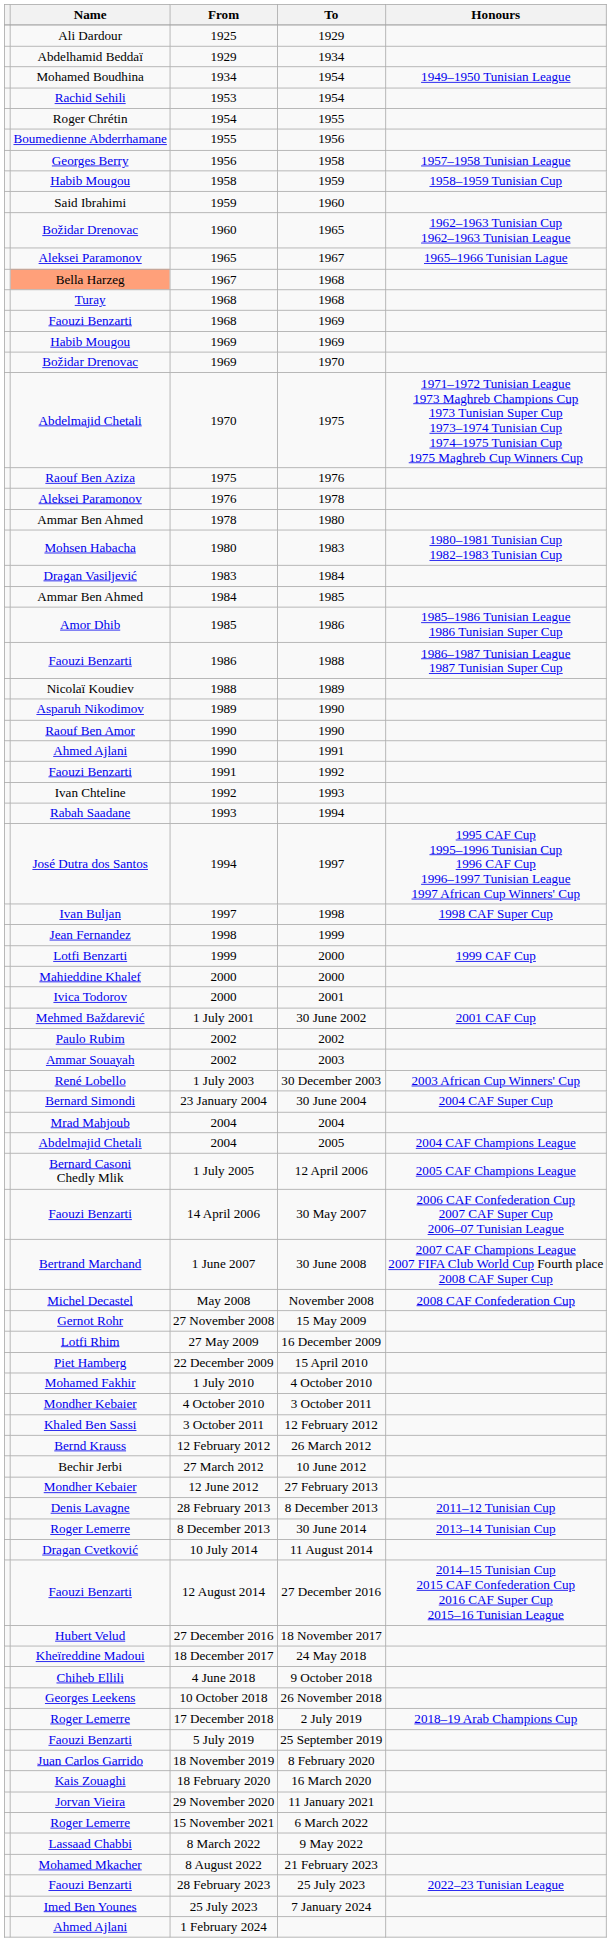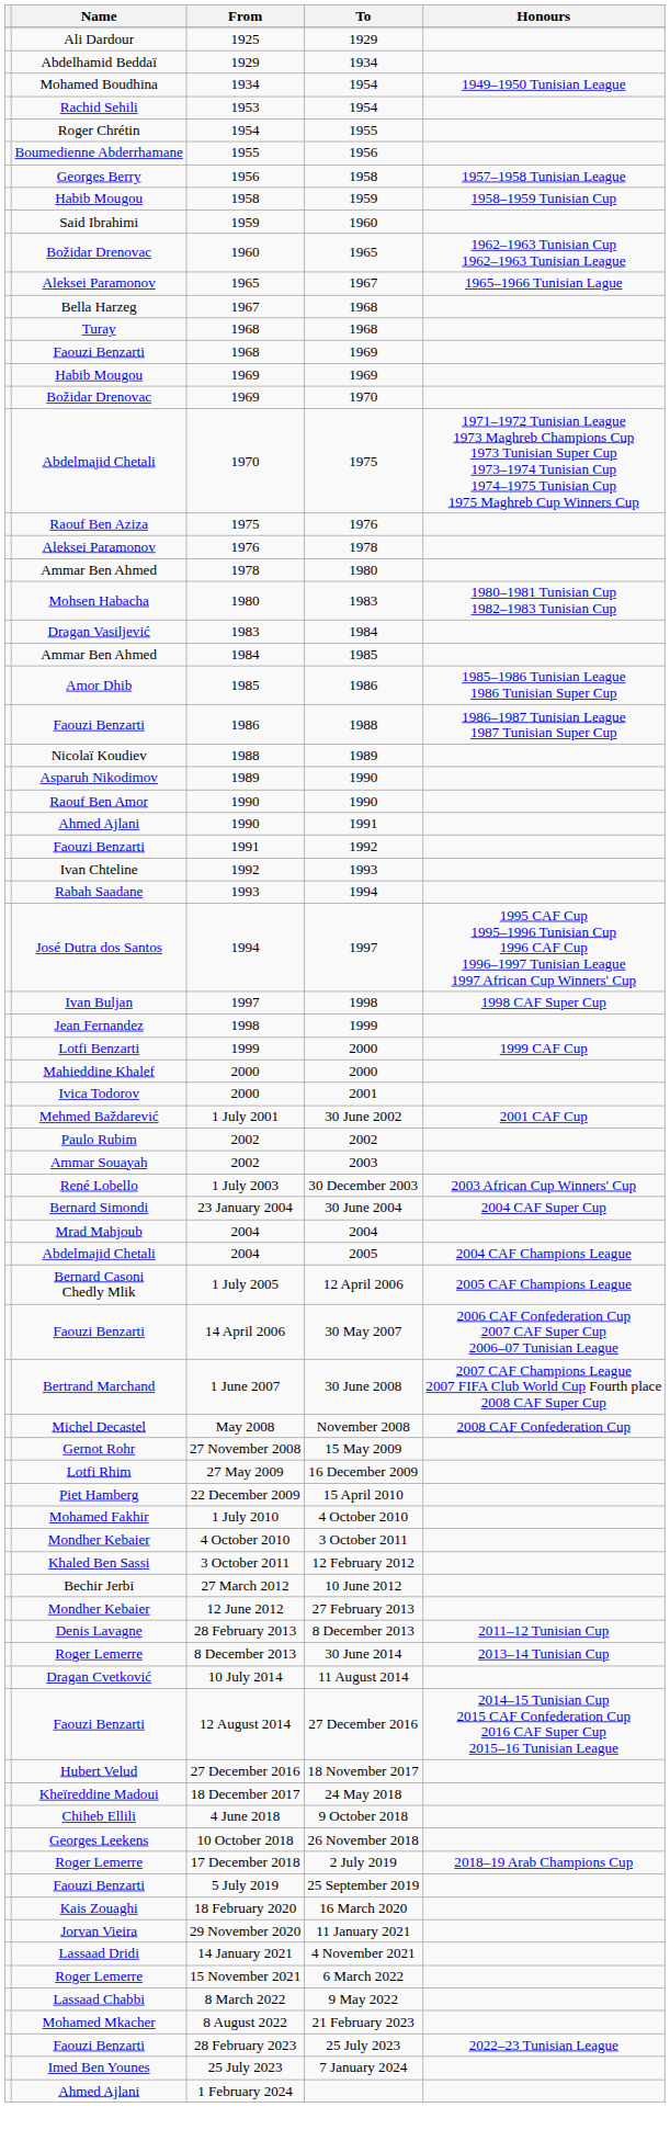 <table class="wikitable"  style="text-align:center;">
 <tr>
 <th></th>
 <th>Name</th>
 <th>From</th>
 <th>To</th>
 <th>Honours</th>
 </tr>
 <tr>
 </tr>
 <tr>
 <td></td>
 <td>Ali Dardour</td>
 <td>1925</td>
 <td>1929</td>
 <td></td>
 </tr>
 <tr>
 <td></td>
 <td>Abdelhamid Beddaï</td>
 <td>1929</td>
 <td>1934</td>
 <td></td>
 </tr>
 <tr>
 <td></td>
 <td>Mohamed Boudhina</td>
 <td>1934</td>
 <td>1954</td>
 <td><a href='#'>1949–1950 Tunisian League</a></td>
 </tr>
 <tr>
 <td></td>
 <td><a href='#'>Rachid Sehili</a></td>
 <td>1953</td>
 <td>1954</td>
 <td></td>
 </tr>
 <tr>
 <td></td>
 <td>Roger Chrétin</td>
 <td>1954</td>
 <td>1955</td>
 <td></td>
 </tr>
 <tr>
 <td></td>
 <td><a href='#'>Boumedienne Abderrhamane</a></td>
 <td>1955</td>
 <td>1956</td>
 <td></td>
 </tr>
 <tr>
 <td></td>
 <td><a href='#'>Georges Berry</a></td>
 <td>1956</td>
 <td>1958</td>
 <td><a href='#'>1957–1958 Tunisian League</a></td>
 </tr>
 <tr>
 <td></td>
 <td><a href='#'>Habib Mougou</a></td>
 <td>1958</td>
 <td>1959</td>
 <td><a href='#'>1958–1959 Tunisian Cup</a></td>
 </tr>
 <tr>
 <td></td>
 <td>Said Ibrahimi</td>
 <td>1959</td>
 <td>1960</td>
 <td></td>
 </tr>
 <tr>
 <td></td>
 <td><a href='#'>Božidar Drenovac</a></td>
 <td>1960</td>
 <td>1965</td>
 <td><a href='#'>1962–1963 Tunisian Cup</a><br><a href='#'>1962–1963 Tunisian League</a></td>
 </tr>
 <tr>
 <td></td>
 <td><a href='#'>Aleksei Paramonov</a></td>
 <td>1965</td>
 <td>1967</td>
 <td><a href='#'>1965–1966 Tunisian Lague</a></td>
 </tr>
 <tr>
 <td></td>
-<td style="background: lightsalmon;">Bella Harzeg</td>
+<td>Bella Harzeg</td>
 <td>1967</td>
 <td>1968</td>
 <td></td>
 </tr>
 <tr>
 <td></td>
 <td><a href='#'>Turay</a></td>
 <td>1968</td>
 <td>1968</td>
 <td></td>
 </tr>
 <tr>
 <td></td>
 <td><a href='#'>Faouzi Benzarti</a></td>
 <td>1968</td>
 <td>1969</td>
 <td></td>
 </tr>
 <tr>
 <td></td>
 <td><a href='#'>Habib Mougou</a></td>
 <td>1969</td>
 <td>1969</td>
 <td></td>
 </tr>
 <tr>
 <td></td>
 <td><a href='#'>Božidar Drenovac</a></td>
 <td>1969</td>
 <td>1970</td>
 <td></td>
 </tr>
 <tr>
 <td></td>
 <td><a href='#'>Abdelmajid Chetali</a></td>
 <td>1970</td>
 <td>1975</td>
 <td><a href='#'>1971–1972 Tunisian League</a><br><a href='#'>1973 Maghreb Champions Cup</a><br><a href='#'>1973 Tunisian Super Cup</a><br><a href='#'>1973–1974 Tunisian Cup</a><br><a href='#'>1974–1975 Tunisian Cup</a><br><a href='#'>1975 Maghreb Cup Winners Cup</a></td>
 </tr>
 <tr>
 <td></td>
 <td><a href='#'>Raouf Ben Aziza</a></td>
 <td>1975</td>
 <td>1976</td>
 <td></td>
 </tr>
 <tr>
 <td></td>
 <td><a href='#'>Aleksei Paramonov</a></td>
 <td>1976</td>
 <td>1978</td>
 <td></td>
 </tr>
 <tr>
 <td></td>
 <td>Ammar Ben Ahmed</td>
 <td>1978</td>
 <td>1980</td>
 <td></td>
 </tr>
 <tr>
 <td></td>
 <td><a href='#'>Mohsen Habacha</a></td>
 <td>1980</td>
 <td>1983</td>
 <td><a href='#'>1980–1981 Tunisian Cup</a><br><a href='#'>1982–1983 Tunisian Cup</a></td>
 </tr>
 <tr>
 <td></td>
 <td><a href='#'>Dragan Vasiljević</a></td>
 <td>1983</td>
 <td>1984</td>
 <td></td>
 </tr>
 <tr>
 <td></td>
 <td>Ammar Ben Ahmed</td>
 <td>1984</td>
 <td>1985</td>
 <td></td>
 </tr>
 <tr>
 <td></td>
 <td><a href='#'>Amor Dhib</a></td>
 <td>1985</td>
 <td>1986</td>
 <td><a href='#'>1985–1986 Tunisian League</a><br><a href='#'>1986 Tunisian Super Cup</a></td>
 </tr>
 <tr>
 <td></td>
 <td><a href='#'>Faouzi Benzarti</a></td>
 <td>1986</td>
 <td>1988</td>
 <td><a href='#'>1986–1987 Tunisian League</a><br><a href='#'>1987 Tunisian Super Cup</a></td>
 </tr>
 <tr>
 <td></td>
 <td>Nicolaï Koudiev</td>
 <td>1988</td>
 <td>1989</td>
 <td></td>
 </tr>
 <tr>
 <td></td>
 <td><a href='#'>Asparuh Nikodimov</a></td>
 <td>1989</td>
 <td>1990</td>
 <td></td>
 </tr>
 <tr>
 <td></td>
 <td><a href='#'>Raouf Ben Amor</a></td>
 <td>1990</td>
 <td>1990</td>
 <td></td>
 </tr>
 <tr>
 <td></td>
 <td><a href='#'>Ahmed Ajlani</a></td>
 <td>1990</td>
 <td>1991</td>
 <td></td>
 </tr>
 <tr>
 <td></td>
 <td><a href='#'>Faouzi Benzarti</a></td>
 <td>1991</td>
 <td>1992</td>
 <td></td>
 </tr>
 <tr>
 <td></td>
 <td>Ivan Chteline</td>
 <td>1992</td>
 <td>1993</td>
 <td></td>
 </tr>
 <tr>
 <td></td>
 <td><a href='#'>Rabah Saadane</a></td>
 <td>1993</td>
 <td>1994</td>
 <td></td>
 </tr>
 <tr>
 <td></td>
 <td><a href='#'>José Dutra dos Santos</a></td>
 <td>1994</td>
 <td>1997</td>
 <td> <a href='#'>1995 CAF Cup</a><br><a href='#'>1995–1996 Tunisian Cup</a><br> <a href='#'>1996 CAF Cup</a><br><a href='#'>1996–1997 Tunisian League</a><br> <a href='#'>1997 African Cup Winners' Cup</a></td>
 </tr>
 <tr>
 <td></td>
 <td><a href='#'>Ivan Buljan</a></td>
 <td>1997</td>
 <td>1998</td>
 <td> <a href='#'>1998 CAF Super Cup</a></td>
 </tr>
 <tr>
 <td></td>
 <td><a href='#'>Jean Fernandez</a></td>
 <td>1998</td>
 <td>1999</td>
 <td></td>
 </tr>
 <tr>
 <td></td>
 <td><a href='#'>Lotfi Benzarti</a></td>
 <td>1999</td>
 <td>2000</td>
 <td> <a href='#'>1999 CAF Cup</a></td>
 </tr>
 <tr>
 <td></td>
 <td><a href='#'>Mahieddine Khalef</a></td>
 <td>2000</td>
 <td>2000</td>
 <td></td>
 </tr>
 <tr>
 <td></td>
 <td><a href='#'>Ivica Todorov</a></td>
 <td>2000</td>
 <td>2001</td>
 <td></td>
 </tr>
 <tr>
 <td><br></td>
 <td><a href='#'>Mehmed Baždarević</a></td>
 <td>1 July 2001</td>
 <td>30 June 2002</td>
 <td> <a href='#'>2001 CAF Cup</a></td>
 </tr>
 <tr>
 <td></td>
 <td><a href='#'>Paulo Rubim</a></td>
 <td>2002</td>
 <td>2002</td>
 <td></td>
 </tr>
 <tr>
 <td></td>
 <td><a href='#'>Ammar Souayah</a></td>
 <td>2002</td>
 <td>2003</td>
 <td></td>
 </tr>
 <tr>
 <td></td>
 <td><a href='#'>René Lobello</a></td>
 <td>1 July 2003</td>
 <td>30 December 2003</td>
 <td> <a href='#'>2003 African Cup Winners' Cup</a></td>
 </tr>
 <tr>
 <td></td>
 <td><a href='#'>Bernard Simondi</a></td>
 <td>23 January 2004</td>
 <td>30 June 2004</td>
 <td> <a href='#'>2004 CAF Super Cup</a></td>
 </tr>
 <tr>
 <td></td>
 <td><a href='#'>Mrad Mahjoub</a></td>
 <td>2004</td>
 <td>2004</td>
 <td></td>
 </tr>
 <tr>
 <td></td>
 <td><a href='#'>Abdelmajid Chetali</a></td>
 <td>2004</td>
 <td>2005</td>
 <td> <a href='#'>2004 CAF Champions League</a></td>
 </tr>
 <tr>
 <td></td>
 <td><a href='#'>Bernard Casoni</a><br>Chedly Mlik</td>
 <td>1 July 2005</td>
 <td>12 April 2006</td>
 <td> <a href='#'>2005 CAF Champions League</a></td>
 </tr>
 <tr>
 <td></td>
 <td><a href='#'>Faouzi Benzarti</a></td>
 <td>14 April 2006</td>
 <td>30 May 2007</td>
 <td> <a href='#'>2006 CAF Confederation Cup</a><br> <a href='#'>2007 CAF Super Cup</a><br><a href='#'>2006–07 Tunisian League</a></td>
 </tr>
 <tr>
 <td></td>
 <td><a href='#'>Bertrand Marchand</a></td>
 <td>1 June 2007</td>
 <td>30 June 2008</td>
 <td> <a href='#'>2007 CAF Champions League</a><br><a href='#'>2007 FIFA Club World Cup</a> Fourth place<br> <a href='#'>2008 CAF Super Cup</a></td>
 </tr>
 <tr>
 <td></td>
 <td><a href='#'>Michel Decastel</a></td>
 <td>May 2008</td>
 <td>November 2008</td>
 <td> <a href='#'>2008 CAF Confederation Cup</a></td>
 </tr>
 <tr>
 <td></td>
 <td><a href='#'>Gernot Rohr</a></td>
 <td>27 November 2008</td>
 <td>15 May 2009</td>
 <td></td>
 </tr>
 <tr>
 <td></td>
 <td><a href='#'>Lotfi Rhim</a></td>
 <td>27 May 2009</td>
 <td>16 December 2009</td>
 <td></td>
 </tr>
 <tr>
 <td></td>
 <td><a href='#'>Piet Hamberg</a></td>
 <td>22 December 2009</td>
 <td>15 April 2010</td>
 <td></td>
 </tr>
 <tr>
 <td></td>
 <td><a href='#'>Mohamed Fakhir</a></td>
 <td>1 July 2010</td>
 <td>4 October 2010</td>
 <td></td>
 </tr>
 <tr>
 <td></td>
 <td><a href='#'>Mondher Kebaier</a></td>
 <td>4 October 2010</td>
 <td>3 October 2011</td>
 <td></td>
 </tr>
 <tr>
 <td></td>
 <td><a href='#'>Khaled Ben Sassi</a></td>
 <td>3 October 2011</td>
 <td>12 February 2012</td>
 <td></td>
 </tr>
 <tr>
 <td></td>
-<td><a href='#'>Bernd Krauss</a></td>
-<td>12 February 2012</td>
-<td>26 March 2012</td>
-<td></td>
-</tr>
-<tr>
-<td></td>
 <td>Bechir Jerbi</td>
 <td>27 March 2012</td>
 <td>10 June 2012</td>
 <td></td>
 </tr>
 <tr>
 <td></td>
 <td><a href='#'>Mondher Kebaier</a></td>
 <td>12 June 2012</td>
 <td>27 February 2013</td>
 <td></td>
 </tr>
 <tr>
 <td></td>
 <td><a href='#'>Denis Lavagne</a></td>
 <td>28 February 2013</td>
 <td>8 December 2013</td>
 <td> <a href='#'>2011–12 Tunisian Cup</a></td>
 </tr>
 <tr>
 <td></td>
 <td><a href='#'>Roger Lemerre</a></td>
 <td>8 December 2013</td>
 <td>30 June 2014</td>
 <td><a href='#'>2013–14 Tunisian Cup</a></td>
 </tr>
 <tr>
 <td></td>
 <td><a href='#'>Dragan Cvetković</a></td>
 <td>10 July 2014</td>
 <td>11 August 2014</td>
 <td></td>
 </tr>
 <tr>
 <td></td>
 <td><a href='#'>Faouzi Benzarti</a></td>
 <td>12 August 2014</td>
 <td>27 December 2016</td>
 <td><a href='#'>2014–15 Tunisian Cup</a> <br> <a href='#'>2015 CAF Confederation Cup</a><br> <a href='#'>2016 CAF Super Cup</a><br><a href='#'>2015–16 Tunisian League</a></td>
 </tr>
 <tr>
 <td></td>
 <td><a href='#'>Hubert Velud</a></td>
 <td>27 December 2016</td>
 <td>18 November 2017</td>
 <td></td>
 </tr>
 <tr>
 <td></td>
 <td><a href='#'>Kheïreddine Madoui</a></td>
 <td>18 December 2017</td>
 <td>24 May 2018</td>
 <td></td>
 </tr>
 <tr>
 <td></td>
 <td><a href='#'>Chiheb Ellili</a></td>
 <td>4 June 2018</td>
 <td>9 October 2018</td>
 <td></td>
 </tr>
 <tr>
 <td></td>
 <td><a href='#'>Georges Leekens</a></td>
 <td>10 October 2018</td>
 <td>26 November 2018</td>
 <td></td>
 </tr>
 <tr>
 <td></td>
 <td><a href='#'>Roger Lemerre</a></td>
 <td>17 December 2018</td>
 <td>2 July 2019</td>
 <td><a href='#'>2018–19 Arab Champions Cup</a></td>
 </tr>
 <tr>
 <td></td>
 <td><a href='#'>Faouzi Benzarti</a></td>
 <td>5 July 2019</td>
 <td>25 September 2019</td>
 <td></td>
 </tr>
 <tr>
 <td></td>
-<td><a href='#'>Juan Carlos Garrido</a></td>
-<td>18 November 2019</td>
-<td>8 February 2020</td>
-<td></td>
-</tr>
-<tr>
-<td></td>
 <td><a href='#'>Kais Zouaghi</a></td>
 <td>18 February 2020</td>
 <td>16 March 2020</td>
 <td></td>
 </tr>
 <tr>
 <td></td>
 <td><a href='#'>Jorvan Vieira</a></td>
 <td>29 November 2020</td>
 <td>11 January 2021</td>
+<td></td>
+</tr>
+<tr>
+<td></td>
+<td><a href='#'>Lassaad Dridi</a></td>
+<td>14 January 2021</td>
+<td>4 November 2021</td>
 <td></td>
 </tr>
 <tr>
 <td></td>
 <td><a href='#'>Roger Lemerre</a></td>
 <td>15 November 2021</td>
 <td>6 March 2022</td>
 </tr>
 <tr>
 <td></td>
 <td><a href='#'>Lassaad Chabbi</a></td>
 <td>8 March 2022</td>
 <td>9 May 2022</td>
 <td></td>
 </tr>
 <tr>
 <td></td>
 <td><a href='#'>Mohamed Mkacher</a></td>
 <td>8 August 2022</td>
 <td>21 February 2023</td>
 <td></td>
 </tr>
 <tr>
 <td></td>
 <td><a href='#'>Faouzi Benzarti</a></td>
 <td>28 February 2023</td>
 <td>25 July 2023</td>
 <td><a href='#'>2022–23 Tunisian League</a></td>
 </tr>
 <tr>
 <td></td>
 <td><a href='#'>Imed Ben Younes</a></td>
 <td>25 July 2023</td>
 <td>7 January 2024</td>
 <td></td>
 </tr>
 <tr>
 <td></td>
 <td><a href='#'>Ahmed Ajlani</a></td>
 <td>1 February 2024</td>
 <td></td>
 <td></td>
 </tr>
 </table>
